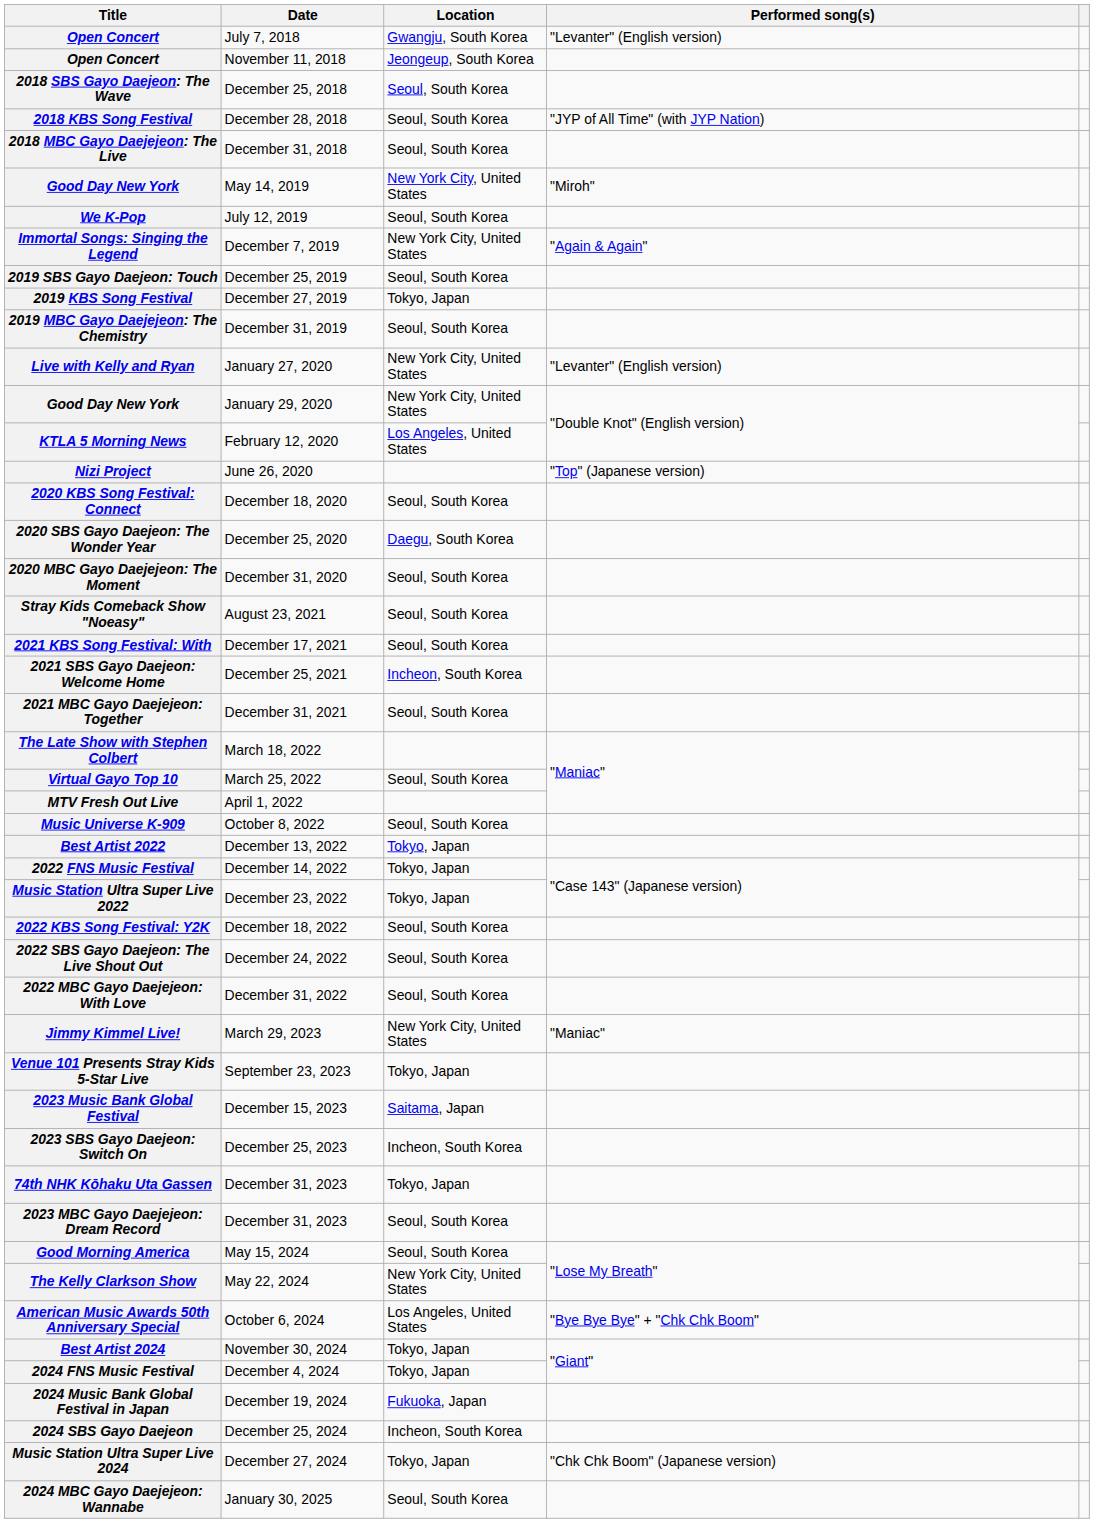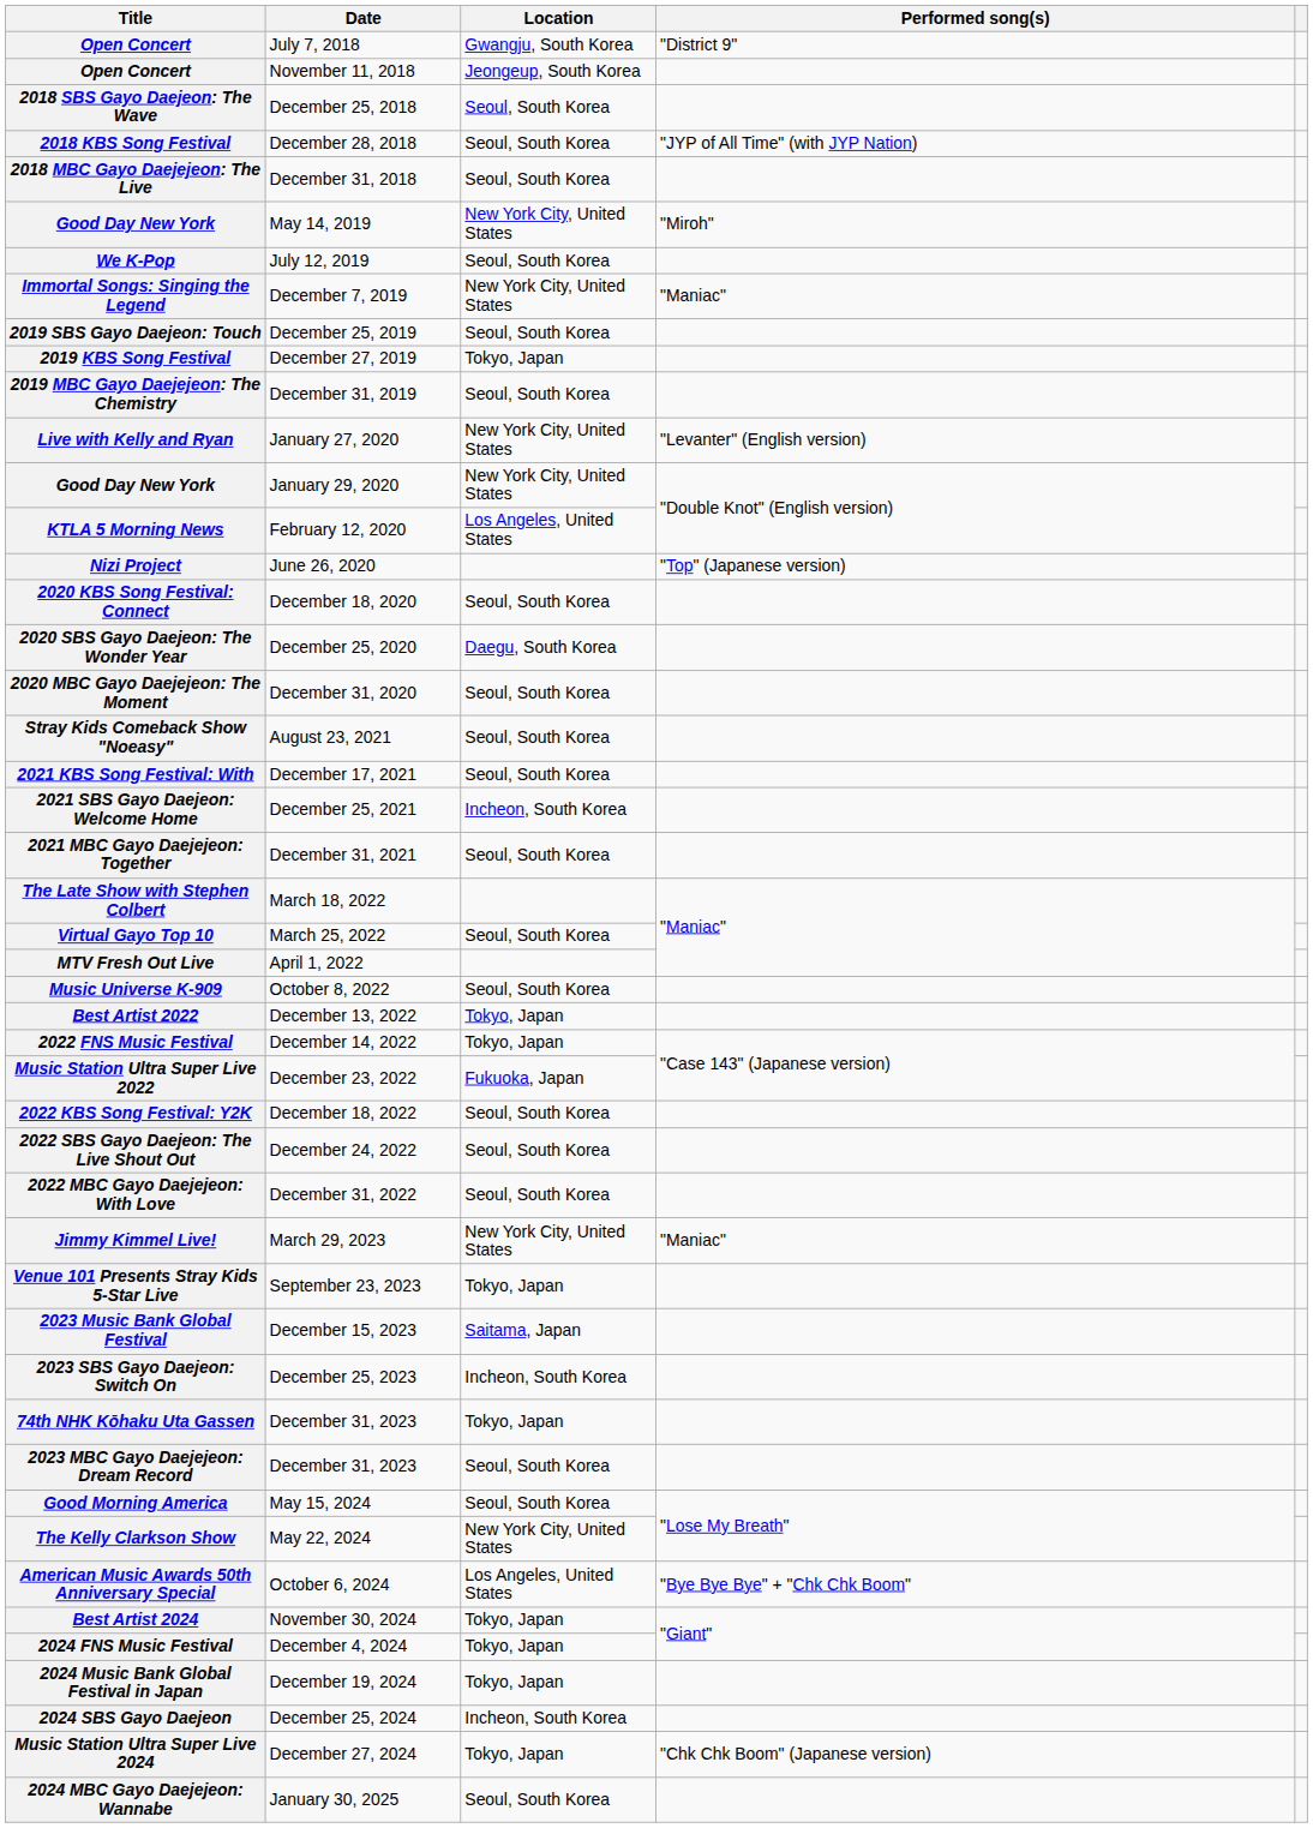 <table class="wikitable sortable plainrowheaders">
 <tr>
 <th style="width:20%">Title</th>
 <th style="width:15%">Date</th>
 <th style="width:15%">Location</th>
 <th>Performed song(s)</th>
 <th style="width:1%" class="unsortable"></th>
 </tr>
 <tr>
 <th scope="row"><em><a href='#'>Open Concert</a></em></th>
 <td>July 7, 2018</td>
 <td><a href='#'>Gwangju</a>, South Korea</td>
-<td>"Levanter" (English version)</td>
+<td>"District 9"</td>
 <td style="text-align:center"></td>
 </tr>
 <tr>
 <th scope="row"><em>Open Concert</em></th>
 <td>November 11, 2018</td>
 <td><a href='#'>Jeongeup</a>, South Korea</td>
 <td></td>
 <td style="text-align:center"></td>
 </tr>
 <tr>
 <th scope="row"><em>2018 <a href='#'>SBS Gayo Daejeon</a>: The Wave</em></th>
 <td>December 25, 2018</td>
 <td><a href='#'>Seoul</a>, South Korea</td>
 <td></td>
 <td style="text-align:center"></td>
 </tr>
 <tr>
 <th scope="row"><em><a href='#'>2018 KBS Song Festival</a></em></th>
 <td>December 28, 2018</td>
 <td>Seoul, South Korea</td>
 <td>"JYP of All Time" (with <a href='#'>JYP Nation</a>)</td>
 <td style="text-align:center"></td>
 </tr>
 <tr>
 <th scope="row"><em>2018 <a href='#'>MBC Gayo Daejejeon</a>: The Live</em></th>
 <td>December 31, 2018</td>
 <td>Seoul, South Korea</td>
 <td></td>
 <td style="text-align:center"></td>
 </tr>
 <tr>
 <th scope="row"><em><a href='#'>Good Day New York</a></em></th>
 <td>May 14, 2019</td>
 <td><a href='#'>New York City</a>, United States</td>
 <td>"Miroh"</td>
 <td style="text-align:center"></td>
 </tr>
 <tr>
 <th scope="row"><em><a href='#'>We K-Pop</a></em></th>
 <td>July 12, 2019</td>
 <td>Seoul, South Korea</td>
 <td></td>
 <td style="text-align:center"></td>
 </tr>
 <tr>
 <th scope="row"><em><a href='#'>Immortal Songs: Singing the Legend</a></em></th>
 <td>December 7, 2019</td>
 <td>New York City, United States</td>
-<td>"<a href='#'>Again & Again</a>"</td>
+<td>"Maniac"</td>
 <td></td>
 </tr>
 <tr>
 <th scope="row"><em>2019 SBS Gayo Daejeon: Touch</em></th>
 <td>December 25, 2019</td>
 <td>Seoul, South Korea</td>
 <td></td>
 <td style="text-align:center"></td>
 </tr>
 <tr>
 <th scope="row"><em>2019 <a href='#'>KBS Song Festival</a></em></th>
 <td>December 27, 2019</td>
 <td>Tokyo, Japan</td>
 <td></td>
 <td style="text-align:center"></td>
 </tr>
 <tr>
 <th scope="row"><em>2019 <a href='#'>MBC Gayo Daejejeon</a>: The Chemistry</em></th>
 <td>December 31, 2019</td>
 <td>Seoul, South Korea</td>
 <td></td>
 <td style="text-align:center"></td>
 </tr>
 <tr>
 <th scope="row"><em><a href='#'>Live with Kelly and Ryan</a></em></th>
 <td>January 27, 2020</td>
 <td>New York City, United States</td>
 <td>"Levanter" (English version)</td>
 <td style="text-align:center"></td>
 </tr>
 <tr>
 <th scope="row"><em>Good Day New York</em></th>
 <td>January 29, 2020</td>
 <td>New York City, United States</td>
 <td rowspan="2">"Double Knot" (English version)</td>
 <td style="text-align:center"></td>
 </tr>
 <tr>
 <th scope="row"><em><a href='#'>KTLA 5 Morning News</a></em></th>
 <td>February 12, 2020</td>
 <td><a href='#'>Los Angeles</a>, United States</td>
 <td style="text-align:center"></td>
 </tr>
 <tr>
 <th scope="row"><em><a href='#'>Nizi Project</a></em></th>
 <td>June 26, 2020</td>
 <td></td>
 <td>"<a href='#'>Top</a>" (Japanese version)</td>
 <td style="text-align:center"></td>
 </tr>
 <tr>
 <th scope="row"><em><a href='#'>2020 KBS Song Festival: Connect</a></em></th>
 <td>December 18, 2020</td>
 <td>Seoul, South Korea</td>
 <td></td>
 <td style="text-align:center"></td>
 </tr>
 <tr>
 <th scope="row"><em>2020 SBS Gayo Daejeon: The Wonder Year</em></th>
 <td>December 25, 2020</td>
 <td><a href='#'>Daegu</a>, South Korea</td>
 <td></td>
 <td style="text-align:center"></td>
 </tr>
 <tr>
 <th scope="row"><em>2020 MBC Gayo Daejejeon: The Moment</em></th>
 <td>December 31, 2020</td>
 <td>Seoul, South Korea</td>
 <td></td>
 <td style="text-align:center"><br></td>
 </tr>
 <tr>
 <th scope="row"><em>Stray Kids Comeback Show "Noeasy"</em></th>
 <td>August 23, 2021</td>
 <td>Seoul, South Korea</td>
 <td></td>
 <td style="text-align:center"></td>
 </tr>
 <tr>
 <th scope="row"><em><a href='#'>2021 KBS Song Festival: With</a></em></th>
 <td>December 17, 2021</td>
 <td>Seoul, South Korea</td>
 <td></td>
 <td style="text-align:center"><br></td>
 </tr>
 <tr>
 <th scope="row"><em>2021 SBS Gayo Daejeon: Welcome Home</em></th>
 <td>December 25, 2021</td>
 <td><a href='#'>Incheon</a>, South Korea</td>
 <td></td>
 <td style="text-align:center"></td>
 </tr>
 <tr>
 <th scope="row"><em>2021 MBC Gayo Daejejeon: Together</em></th>
 <td>December 31, 2021</td>
 <td>Seoul, South Korea</td>
 <td></td>
 <td style="text-align:center"></td>
 </tr>
 <tr>
 <th scope="row"><em><a href='#'>The Late Show with Stephen Colbert</a></em></th>
 <td>March 18, 2022</td>
 <td></td>
 <td rowspan="3">"<a href='#'>Maniac</a>"</td>
 <td style="text-align:center"></td>
 </tr>
 <tr>
 <th scope="row"><em><a href='#'>Virtual Gayo Top 10</a></em></th>
 <td>March 25, 2022</td>
 <td>Seoul, South Korea</td>
 <td style="text-align:center"></td>
 </tr>
 <tr>
 <th scope="row"><em>MTV Fresh Out Live</em></th>
 <td>April 1, 2022</td>
 <td></td>
 <td style="text-align:center"></td>
 </tr>
 <tr>
 <th scope="row"><em><a href='#'>Music Universe K-909</a></em></th>
 <td>October 8, 2022</td>
 <td>Seoul, South Korea</td>
 <td></td>
 <td style="text-align:center"></td>
 </tr>
 <tr>
 <th scope="row"><em><a href='#'>Best Artist 2022</a></em></th>
 <td>December 13, 2022</td>
 <td><a href='#'>Tokyo</a>, Japan</td>
 <td></td>
 <td style="text-align:center"></td>
 </tr>
 <tr>
 <th scope="row"><em>2022 <a href='#'>FNS Music Festival</a></em></th>
 <td>December 14, 2022</td>
 <td>Tokyo, Japan</td>
 <td rowspan="2">"Case 143" (Japanese version)</td>
 <td style="text-align:center"></td>
 </tr>
 <tr>
 <th scope="row"><em><a href='#'>Music Station</a> Ultra Super Live 2022</em></th>
 <td>December 23, 2022</td>
-<td>Tokyo, Japan</td>
+<td><a href='#'>Fukuoka</a>, Japan</td>
 <td style="text-align:center"></td>
 </tr>
 <tr>
 <th scope="row"><em><a href='#'>2022 KBS Song Festival: Y2K</a></em></th>
 <td>December 18, 2022</td>
 <td>Seoul, South Korea</td>
 <td></td>
 <td style="text-align:center"><br></td>
 </tr>
 <tr>
 <th scope="row"><em>2022 SBS Gayo Daejeon: The Live Shout Out</em></th>
 <td>December 24, 2022</td>
 <td>Seoul, South Korea</td>
 <td></td>
 <td style="text-align:center"></td>
 </tr>
 <tr>
 <th scope="row"><em>2022 MBC Gayo Daejejeon: With Love</em></th>
 <td>December 31, 2022</td>
 <td>Seoul, South Korea</td>
 <td></td>
 <td style="text-align:center"><br></td>
 </tr>
 <tr>
 <th scope="row"><em><a href='#'>Jimmy Kimmel Live!</a></em></th>
 <td>March 29, 2023</td>
 <td>New York City, United States</td>
 <td>"Maniac"</td>
 <td style="text-align:center"></td>
 </tr>
 <tr>
 <th scope="row"><em><a href='#'>Venue 101</a> Presents Stray Kids 5-Star Live</em></th>
 <td>September 23, 2023</td>
 <td>Tokyo, Japan</td>
 <td></td>
 <td style="text-align:center"></td>
 </tr>
 <tr>
 <th scope="row"><em><a href='#'>2023 Music Bank Global Festival</a></em></th>
 <td>December 15, 2023</td>
 <td><a href='#'>Saitama</a>, Japan</td>
 <td></td>
 <td style="text-align:center"></td>
 </tr>
 <tr>
 <th scope="row"><em>2023 SBS Gayo Daejeon: Switch On</em></th>
 <td>December 25, 2023</td>
 <td>Incheon, South Korea</td>
 <td></td>
 <td style="text-align:center"><br></td>
 </tr>
 <tr>
 <th scope="row"><em><a href='#'>74th NHK Kōhaku Uta Gassen</a></em></th>
 <td>December 31, 2023</td>
 <td>Tokyo, Japan</td>
 <td></td>
 <td style="text-align:center"><br><br></td>
 </tr>
 <tr>
 <th scope="row"><em>2023 MBC Gayo Daejejeon: Dream Record</em></th>
 <td>December 31, 2023</td>
 <td>Seoul, South Korea</td>
 <td></td>
 <td style="text-align:center"></td>
 </tr>
 <tr>
 <th scope="row"><em><a href='#'>Good Morning America</a></em></th>
 <td>May 15, 2024</td>
 <td>Seoul, South Korea</td>
 <td rowspan="2">"<a href='#'>Lose My Breath</a>"</td>
 <td style="text-align:center"></td>
 </tr>
 <tr>
 <th scope="row"><em><a href='#'>The Kelly Clarkson Show</a></em></th>
 <td>May 22, 2024</td>
 <td>New York City, United States</td>
 <td style="text-align:center"></td>
 </tr>
 <tr>
 <th scope="row"><em><a href='#'>American Music Awards 50th Anniversary Special</a></em></th>
 <td>October 6, 2024</td>
 <td>Los Angeles, United States</td>
 <td>"<a href='#'>Bye Bye Bye</a>" + "<a href='#'>Chk Chk Boom</a>"</td>
 <td style="text-align:center"></td>
 </tr>
 <tr>
 <th scope="row"><em><a href='#'>Best Artist 2024</a></em></th>
 <td>November 30, 2024</td>
 <td>Tokyo, Japan</td>
 <td rowspan="2">"<a href='#'>Giant</a>"</td>
 <td style="text-align:center"></td>
 </tr>
 <tr>
 <th scope="row"><em>2024 FNS Music Festival</em></th>
 <td>December 4, 2024</td>
 <td>Tokyo, Japan</td>
 <td style="text-align:center"></td>
 </tr>
 <tr>
 <th scope="row"><em>2024 Music Bank Global Festival in Japan</em></th>
 <td>December 19, 2024</td>
-<td><a href='#'>Fukuoka</a>, Japan</td>
+<td>Tokyo, Japan</td>
 <td></td>
 <td style="text-align:center"></td>
 </tr>
 <tr>
 <th scope="row"><em>2024 SBS Gayo Daejeon</em></th>
 <td>December 25, 2024</td>
 <td>Incheon, South Korea</td>
 <td></td>
 <td style="text-align:center"></td>
 </tr>
 <tr>
 <th scope="row"><em>Music Station Ultra Super Live 2024</em></th>
 <td>December 27, 2024</td>
 <td>Tokyo, Japan</td>
 <td>"Chk Chk Boom" (Japanese version)</td>
 <td style="text-align:center"></td>
 </tr>
 <tr>
 <th scope="row"><em>2024 MBC Gayo Daejejeon: Wannabe</em></th>
 <td>January 30, 2025</td>
 <td>Seoul, South Korea</td>
 <td></td>
 <td style="text-align:center"></td>
 </tr>
 </table>
